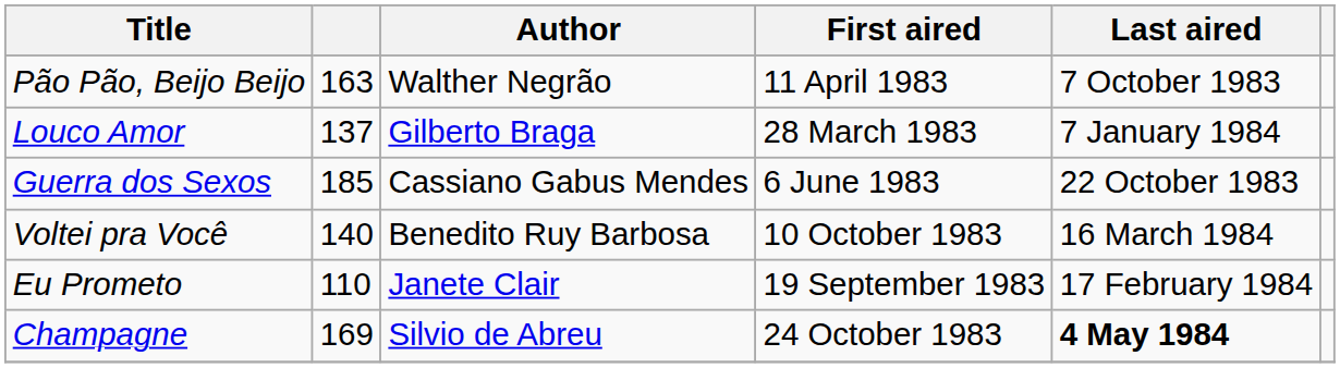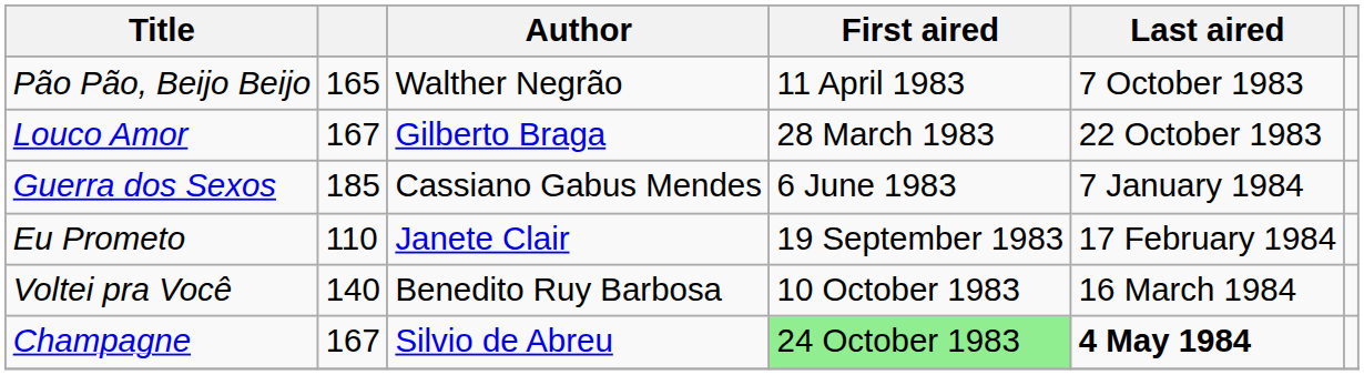 <table class="wikitable sortable">
 <tr>
 <th>Title</th>
 <th></th>
 <th>Author</th>
 <th>First aired</th>
 <th>Last aired</th>
 <th></th>
 </tr>
 <tr>
 <td><em>Pão Pão, Beijo Beijo</em></td>
-<td>163</td>
+<td>165</td>
 <td>Walther Negrão</td>
 <td>11 April 1983</td>
 <td>7 October 1983</td>
 <td></td>
 </tr>
 <tr>
 <td><em><a href='#'>Louco Amor</a></em></td>
-<td>137</td>
+<td>167</td>
 <td><a href='#'>Gilberto Braga</a></td>
 <td>28 March 1983</td>
-<td>7 January 1984</td>
+<td>22 October 1983</td>
 <td></td>
 </tr>
 <tr>
 <td><em><a href='#'>Guerra dos Sexos</a></em></td>
 <td>185</td>
 <td>Cassiano Gabus Mendes</td>
 <td>6 June 1983</td>
-<td>22 October 1983</td>
+<td>7 January 1984</td>
+<td></td>
+</tr>
+<tr>
+<td><em>Eu Prometo</em></td>
+<td>110</td>
+<td><a href='#'>Janete Clair</a></td>
+<td>19 September 1983</td>
+<td>17 February 1984</td>
 <td></td>
 </tr>
 <tr>
 <td><em>Voltei pra Você</em></td>
 <td>140</td>
 <td>Benedito Ruy Barbosa</td>
 <td>10 October 1983</td>
 <td>16 March 1984</td>
 <td></td>
 </tr>
 <tr>
-<td><em>Eu Prometo</em></td>
-<td>110</td>
-<td><a href='#'>Janete Clair</a></td>
-<td>19 September 1983</td>
-<td>17 February 1984</td>
-<td></td>
-</tr>
-<tr>
 <td><em><a href='#'>Champagne</a></em></td>
-<td>169</td>
+<td>167</td>
 <td><a href='#'>Silvio de Abreu</a></td>
-<td>24 October 1983</td>
+<td style="background: lightgreen;">24 October 1983</td>
 <td><strong>4 May 1984</strong></td>
 <td></td>
 </tr>
 <tr>
 </tr>
 </table>
